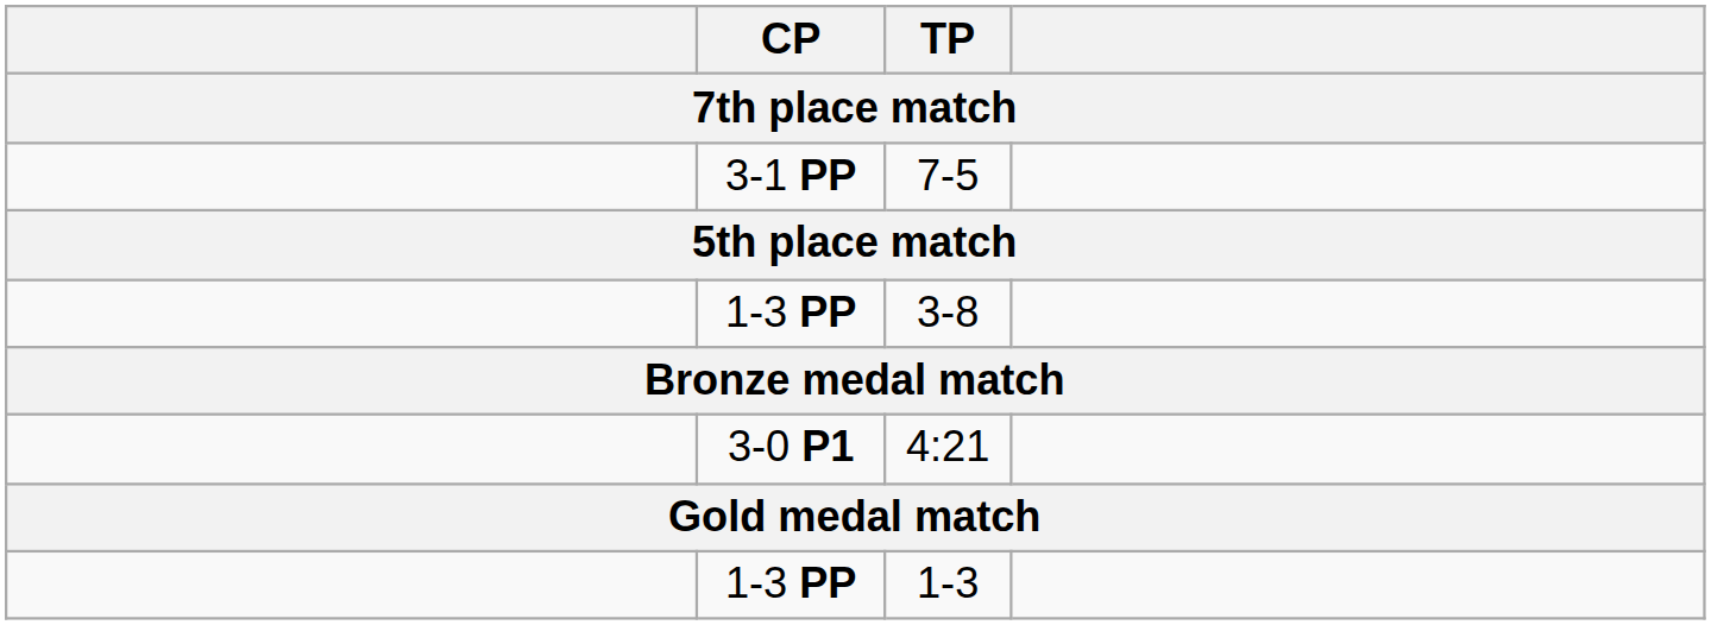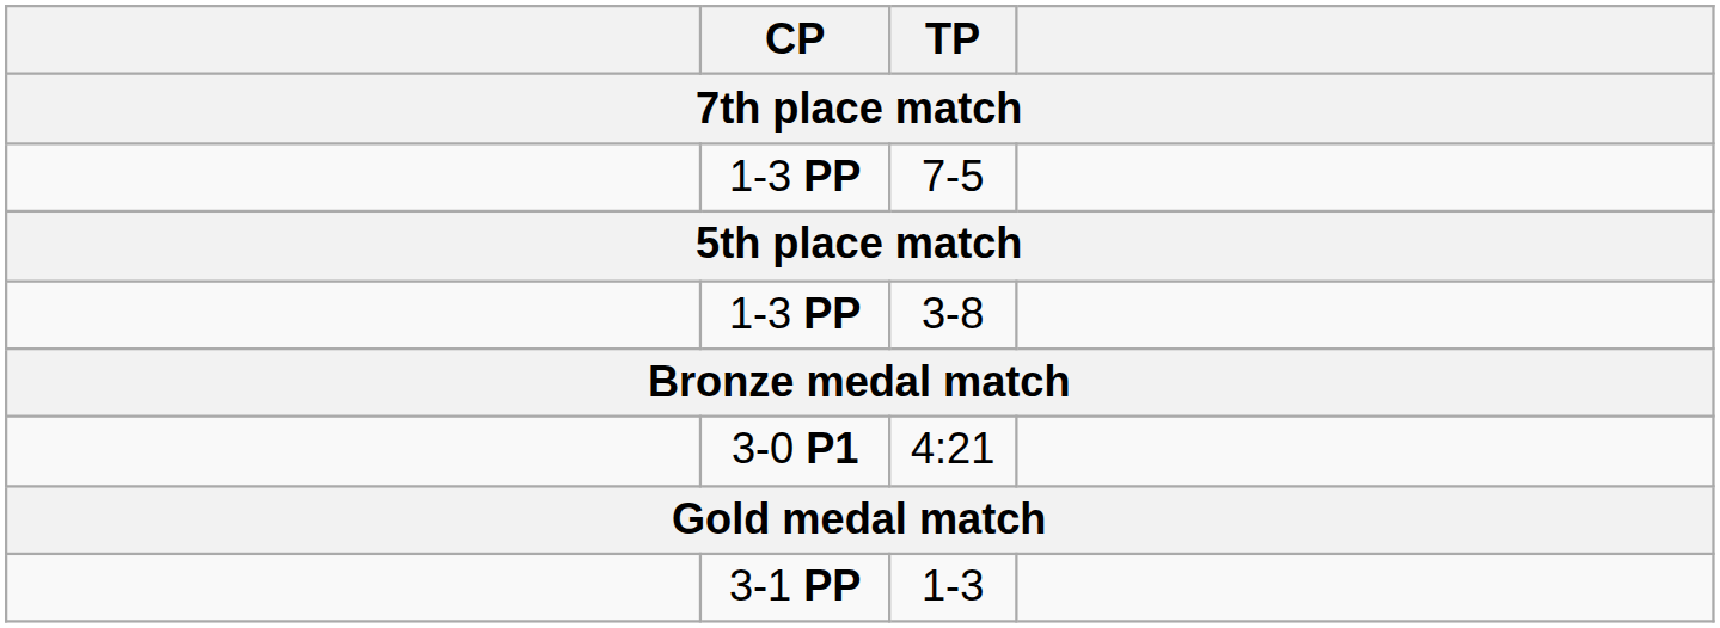 <table class="wikitable" style="text-align: center;" |>
 <tr>
 <th width="250"></th>
 <th width="62">CP</th>
 <th width="40">TP</th>
 <th width="250"></th>
 </tr>
 <tr>
 <th colspan="5">7th place match</th>
 </tr>
 <tr>
 <td style="text-align:left;"><strong></strong></td>
-<td>3-1 <strong>PP</strong></td>
+<td>1-3 <strong>PP</strong></td>
 <td>7-5</td>
 <td style="text-align:left;"></td>
 </tr>
 <tr>
 <th colspan="5">5th place match</th>
 </tr>
 <tr>
 <td style="text-align:left;"></td>
 <td>1-3 <strong>PP</strong></td>
 <td>3-8</td>
 <td style="text-align:left;"><strong></strong></td>
 </tr>
 <tr>
 <th colspan="5">Bronze medal match</th>
 </tr>
 <tr>
 <td style="text-align:left;"><strong></strong></td>
 <td>3-0 <strong>P1</strong></td>
 <td>4:21</td>
 <td style="text-align:left;"></td>
 </tr>
 <tr>
 <th colspan="5">Gold medal match</th>
 </tr>
 <tr>
 <td style="text-align:left;"></td>
-<td>1-3 <strong>PP</strong></td>
+<td>3-1 <strong>PP</strong></td>
 <td>1-3</td>
 <td style="text-align:left;"><strong></strong></td>
 </tr>
 </table>
